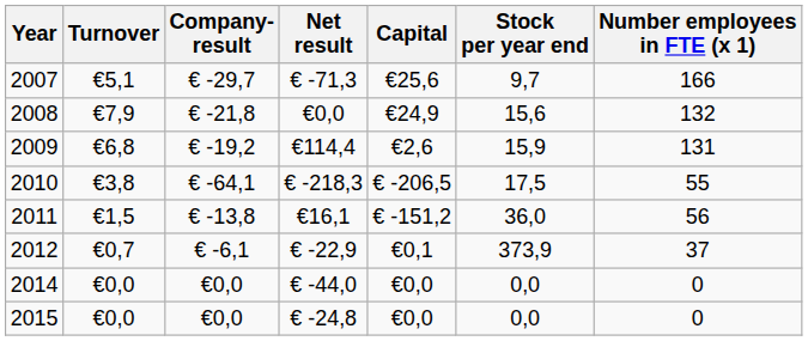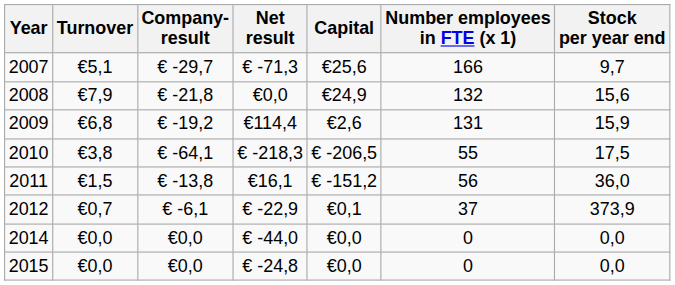 <table class="wikitable" style="text-align: center">
 <tr>
 <th>Year</th>
 <th>Turnover</th>
 <th>Company-<br>result</th>
 <th>Net<br>result</th>
 <th>Capital<br></th>
+<th>Number employees<br>in <a href='#'>FTE</a> (x 1)</th>
 <th>Stock<br>per year end</th>
-<th>Number employees<br>in <a href='#'>FTE</a> (x 1)</th>
 </tr>
 <tr>
 <td>2007</td>
 <td>€5,1</td>
 <td>€ -29,7</td>
 <td>€ -71,3</td>
 <td>€25,6</td>
+<td>166</td>
 <td>9,7</td>
-<td>166</td>
 </tr>
 <tr>
 <td>2008</td>
 <td>€7,9</td>
 <td>€ -21,8</td>
 <td>€0,0</td>
 <td>€24,9</td>
+<td>132</td>
 <td>15,6</td>
-<td>132</td>
 </tr>
 <tr>
 <td>2009</td>
 <td>€6,8</td>
 <td>€ -19,2</td>
 <td>€114,4</td>
 <td>€2,6</td>
+<td>131</td>
 <td>15,9</td>
-<td>131</td>
 </tr>
 <tr>
 <td>2010</td>
 <td>€3,8</td>
 <td>€ -64,1</td>
 <td>€ -218,3</td>
 <td>€ -206,5</td>
+<td>55</td>
 <td>17,5</td>
-<td>55</td>
 </tr>
 <tr>
 <td>2011</td>
 <td>€1,5</td>
 <td>€ -13,8</td>
 <td>€16,1</td>
 <td>€ -151,2</td>
+<td>56</td>
 <td>36,0</td>
-<td>56</td>
 </tr>
 <tr>
 <td>2012</td>
 <td>€0,7</td>
 <td>€ -6,1</td>
 <td>€ -22,9</td>
 <td>€0,1</td>
+<td>37</td>
 <td>373,9</td>
-<td>37</td>
 </tr>
 <tr>
 <td>2014</td>
 <td>€0,0</td>
 <td>€0,0</td>
 <td>€ -44,0</td>
 <td>€0,0</td>
+<td>0</td>
 <td>0,0</td>
-<td>0</td>
 </tr>
 <tr>
 <td>2015</td>
 <td>€0,0</td>
 <td>€0,0</td>
 <td>€ -24,8</td>
 <td>€0,0</td>
+<td>0</td>
 <td>0,0</td>
-<td>0</td>
 </tr>
 </table>
